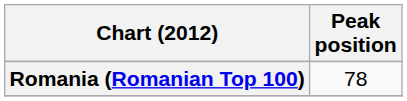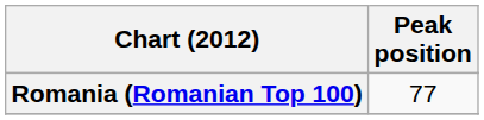 <table class="wikitable sortable plainrowheaders" style="text-align:center">
 <tr>
 <th scope="col">Chart (2012)</th>
 <th scope="col">Peak<br>position</th>
 </tr>
 <tr>
 </tr>
 <tr>
 <th scope="row">Romania (<a href='#'>Romanian Top 100</a>)</th>
-<td>78</td>
+<td>77</td>
 </tr>
 <tr>
 </tr>
 <tr>
 </tr>
 <tr>
 </tr>
 </table>
